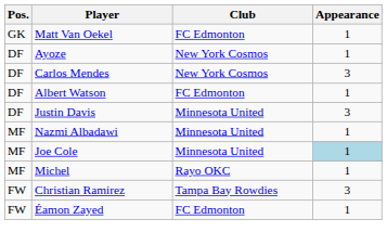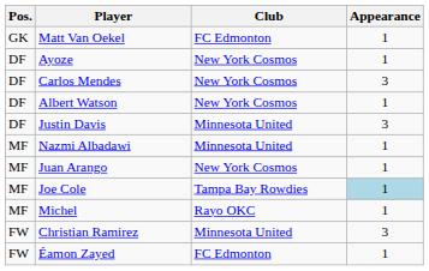 <table class="wikitable">
 <tr>
 <th>Pos.</th>
 <th>Player</th>
 <th>Club</th>
 <th>Appearance</th>
 </tr>
 <tr>
 <td>GK</td>
 <td style="width:175px;"> <a href='#'>Matt Van Oekel</a></td>
 <td style="width:175px;"><a href='#'>FC Edmonton</a></td>
 <td style="text-align:center;">1</td>
 </tr>
 <tr>
 <td>DF</td>
 <td> <a href='#'>Ayoze</a></td>
 <td><a href='#'>New York Cosmos</a></td>
 <td style="text-align:center;">1</td>
 </tr>
 <tr>
 <td>DF</td>
 <td> <a href='#'>Carlos Mendes</a></td>
 <td><a href='#'>New York Cosmos</a></td>
 <td style="text-align:center;">3</td>
 </tr>
 <tr>
 <td>DF</td>
 <td> <a href='#'>Albert Watson</a></td>
-<td><a href='#'>FC Edmonton</a></td>
+<td><a href='#'>New York Cosmos</a></td>
 <td style="text-align:center;">1</td>
 </tr>
 <tr>
 <td>DF</td>
 <td> <a href='#'>Justin Davis</a></td>
 <td><a href='#'>Minnesota United</a></td>
 <td style="text-align:center;">3</td>
 </tr>
 <tr>
 <td>MF</td>
 <td> <a href='#'>Nazmi Albadawi</a></td>
 <td><a href='#'>Minnesota United</a></td>
 <td style="text-align:center;">1</td>
 </tr>
 <tr>
 <td>MF</td>
+<td> <a href='#'>Juan Arango</a></td>
+<td><a href='#'>New York Cosmos</a></td>
+<td style="text-align:center;">1</td>
+</tr>
+<tr>
+<td>MF</td>
 <td> <a href='#'>Joe Cole</a></td>
-<td><a href='#'>Minnesota United</a></td>
+<td><a href='#'>Tampa Bay Rowdies</a></td>
 <td style="background: lightblue; text-align:center;">1</td>
 </tr>
 <tr>
 <td>MF</td>
 <td> <a href='#'>Michel</a></td>
 <td><a href='#'>Rayo OKC</a></td>
 <td style="text-align:center;">1</td>
 </tr>
 <tr>
 <td>FW</td>
 <td> <a href='#'>Christian Ramirez</a></td>
-<td><a href='#'>Tampa Bay Rowdies</a></td>
+<td><a href='#'>Minnesota United</a></td>
 <td style="text-align:center;">3</td>
 </tr>
 <tr>
 <td>FW</td>
 <td> <a href='#'>Éamon Zayed</a></td>
 <td><a href='#'>FC Edmonton</a></td>
 <td style="text-align:center;">1</td>
 </tr>
 </table>
